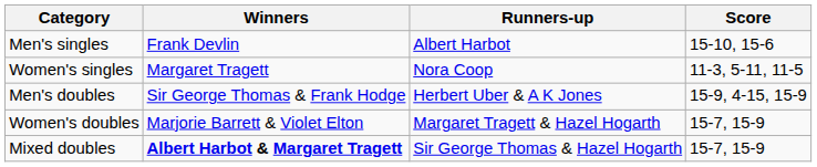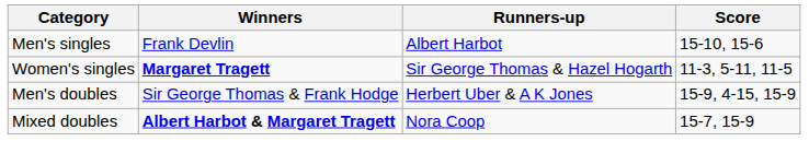 <table class=wikitable style="margin:auto;">
 <tr>
 <th>Category</th>
 <th>Winners</th>
 <th>Runners-up</th>
 <th>Score</th>
 </tr>
 <tr>
 <td>Men's singles</td>
 <td> <a href='#'>Frank Devlin</a></td>
 <td> <a href='#'>Albert Harbot</a></td>
 <td>15-10, 15-6</td>
 </tr>
 <tr>
 <td>Women's singles</td>
-<td> <a href='#'>Margaret Tragett</a></td>
-<td> <a href='#'>Nora Coop</a></td>
+<td><strong> <a href='#'>Margaret Tragett</a></strong></td>
+<td> <a href='#'>Sir George Thomas</a> & <a href='#'>Hazel Hogarth</a></td>
 <td>11-3, 5-11, 11-5</td>
 </tr>
 <tr>
 <td>Men's doubles</td>
 <td> <a href='#'>Sir George Thomas</a> & <a href='#'>Frank Hodge</a></td>
 <td> <a href='#'>Herbert Uber</a> & <a href='#'>A K Jones</a></td>
 <td>15-9, 4-15, 15-9</td>
 </tr>
 <tr>
-<td>Women's doubles</td>
-<td> <a href='#'>Marjorie Barrett</a> & <a href='#'>Violet Elton</a></td>
-<td> <a href='#'>Margaret Tragett</a> & <a href='#'>Hazel Hogarth</a></td>
-<td>15-7, 15-9</td>
-</tr>
-<tr>
 <td>Mixed doubles</td>
 <td><strong> <a href='#'>Albert Harbot</a> & <a href='#'>Margaret Tragett</a></strong></td>
-<td> <a href='#'>Sir George Thomas</a> & <a href='#'>Hazel Hogarth</a></td>
+<td> <a href='#'>Nora Coop</a></td>
 <td>15-7, 15-9</td>
 </tr>
 </table>
